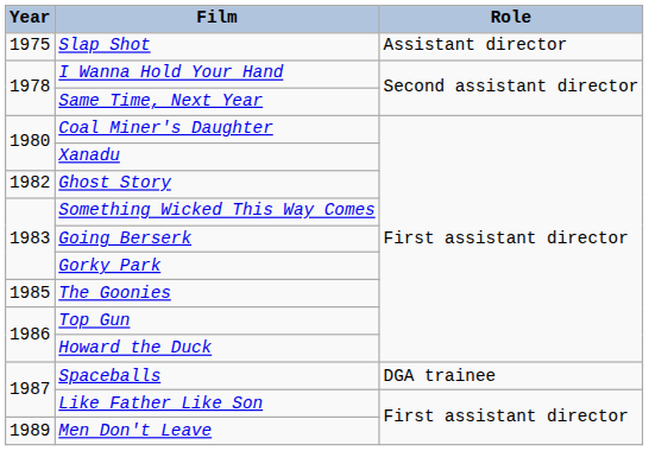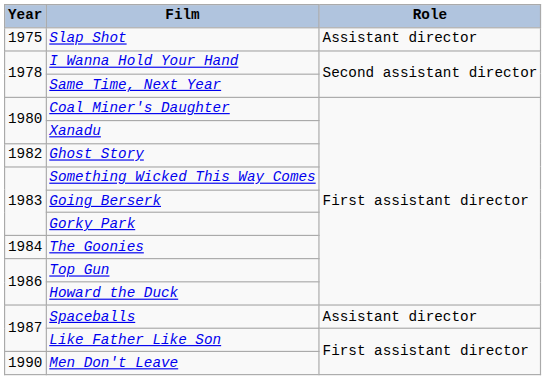 <table class="wikitable" style="font-size:95%;">
 <tr>
 <th style="background:#B0C4DE;">Year</th>
 <th style="background:#B0C4DE;">Film</th>
 <th style="background:#B0C4DE;">Role</th>
 </tr>
 <tr>
 <td>1975</td>
 <td><em><a href='#'>Slap Shot</a></em></td>
 <td>Assistant director</td>
 </tr>
 <tr>
 <td rowspan=2>1978</td>
 <td><em><a href='#'>I Wanna Hold Your Hand</a></em></td>
 <td rowspan=2>Second assistant director</td>
 </tr>
 <tr>
 <td><em><a href='#'>Same Time, Next Year</a></em></td>
 </tr>
 <tr>
 <td rowspan=2>1980</td>
 <td><em><a href='#'>Coal Miner's Daughter</a></em></td>
 <td rowspan=9>First assistant director</td>
 </tr>
 <tr>
 <td><em><a href='#'>Xanadu</a></em></td>
 </tr>
 <tr>
 <td>1982</td>
 <td><em><a href='#'>Ghost Story</a></em></td>
 </tr>
 <tr>
 <td rowspan=3>1983</td>
 <td><em><a href='#'>Something Wicked This Way Comes</a></em></td>
 </tr>
 <tr>
 <td><em><a href='#'>Going Berserk</a></em></td>
 </tr>
 <tr>
 <td><em><a href='#'>Gorky Park</a></em></td>
 </tr>
 <tr>
-<td>1985</td>
+<td>1984</td>
 <td><em><a href='#'>The Goonies</a></em></td>
 </tr>
 <tr>
 <td rowspan=2>1986</td>
 <td><em><a href='#'>Top Gun</a></em></td>
 </tr>
 <tr>
 <td><em><a href='#'>Howard the Duck</a></em></td>
 </tr>
 <tr>
 <td rowspan=2>1987</td>
 <td><em><a href='#'>Spaceballs</a></em></td>
-<td>DGA trainee</td>
+<td>Assistant director</td>
 </tr>
 <tr>
 <td><em><a href='#'>Like Father Like Son</a></em></td>
 <td rowspan=2>First assistant director</td>
 </tr>
 <tr>
-<td>1989</td>
+<td>1990</td>
 <td><em><a href='#'>Men Don't Leave</a></em></td>
 </tr>
 </table>
